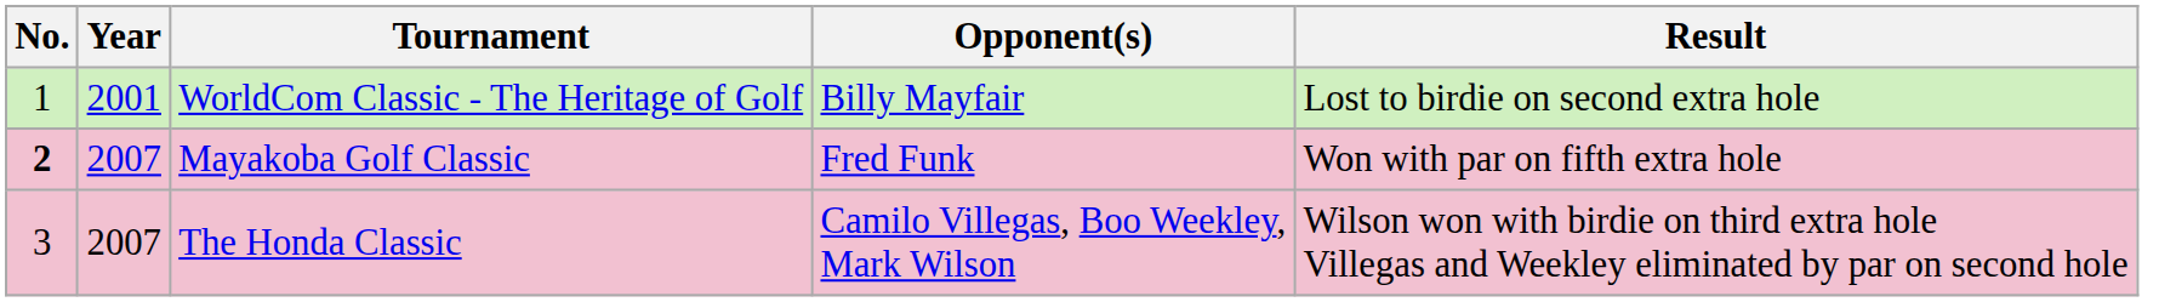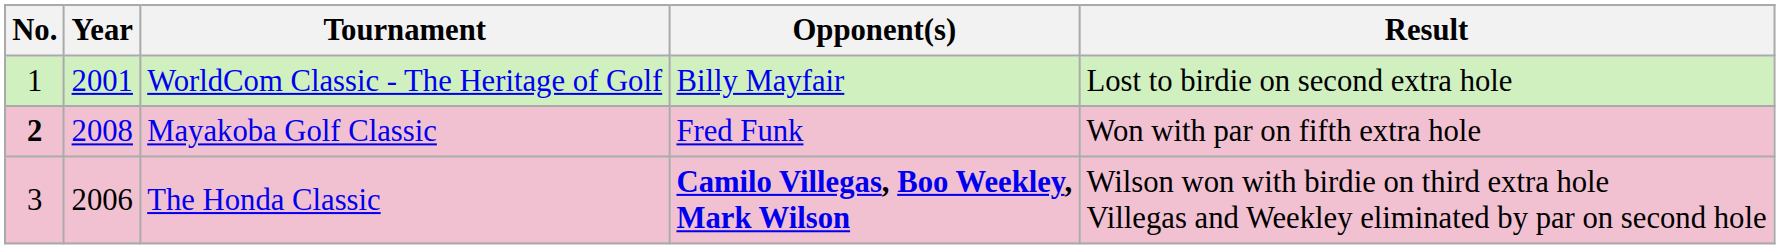 <table class="wikitable" style="font-size:95%;">
 <tr>
 <th>No.</th>
 <th>Year</th>
 <th>Tournament</th>
 <th>Opponent(s)</th>
 <th>Result</th>
 </tr>
 <tr style="background:#D0F0C0;">
 <td align=center>1</td>
 <td><a href='#'>2001</a></td>
 <td><a href='#'>WorldCom Classic - The Heritage of Golf</a></td>
 <td> <a href='#'>Billy Mayfair</a></td>
 <td>Lost to birdie on second extra hole</td>
 </tr>
 <tr style="background:#F2C1D1;">
 <td align=center><strong>2</strong></td>
-<td><a href='#'>2007</a></td>
+<td><a href='#'>2008</a></td>
 <td><a href='#'>Mayakoba Golf Classic</a></td>
 <td> <a href='#'>Fred Funk</a></td>
 <td>Won with par on fifth extra hole</td>
 </tr>
 <tr style="background:#F2C1D1;">
 <td align=center>3</td>
-<td>2007</td>
+<td>2006</td>
 <td><a href='#'>The Honda Classic</a></td>
-<td> <a href='#'>Camilo Villegas</a>,  <a href='#'>Boo Weekley</a>,<br> <a href='#'>Mark Wilson</a></td>
+<td><strong> <a href='#'>Camilo Villegas</a>,  <a href='#'>Boo Weekley</a>,<br> <a href='#'>Mark Wilson</a></strong></td>
 <td>Wilson won with birdie on third extra hole<br>Villegas and Weekley eliminated by par on second hole</td>
 </tr>
 </table>
